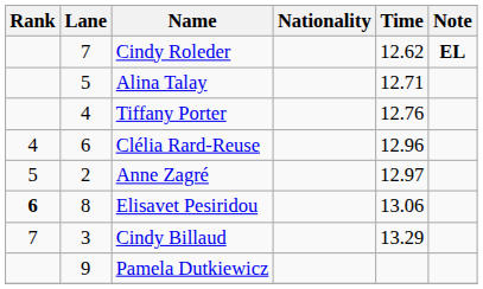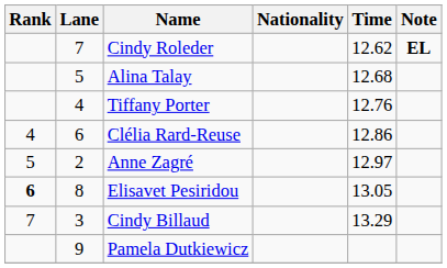 <table class="wikitable sortable" style="text-align:center">
 <tr>
 <th>Rank</th>
 <th>Lane</th>
 <th>Name</th>
 <th>Nationality</th>
 <th>Time</th>
 <th>Note</th>
 </tr>
 <tr>
 <td></td>
 <td>7</td>
 <td align=left><a href='#'>Cindy Roleder</a></td>
 <td align=left></td>
 <td>12.62</td>
 <td><strong>EL</strong></td>
 </tr>
 <tr>
 <td></td>
 <td>5</td>
 <td align=left><a href='#'>Alina Talay</a></td>
 <td align=left></td>
-<td>12.71</td>
+<td>12.68</td>
 <td></td>
 </tr>
 <tr>
 <td></td>
 <td>4</td>
 <td align=left><a href='#'>Tiffany Porter</a></td>
 <td align=left></td>
 <td>12.76</td>
 <td></td>
 </tr>
 <tr>
 <td>4</td>
 <td>6</td>
 <td align=left><a href='#'>Clélia Rard-Reuse</a></td>
 <td align=left></td>
-<td>12.96</td>
+<td>12.86</td>
 <td></td>
 </tr>
 <tr>
 <td>5</td>
 <td>2</td>
 <td align=left><a href='#'>Anne Zagré</a></td>
 <td align=left></td>
 <td>12.97</td>
 <td></td>
 </tr>
 <tr>
 <td><strong>6</strong></td>
 <td>8</td>
 <td align=left><a href='#'>Elisavet Pesiridou</a></td>
 <td align=left></td>
-<td>13.06</td>
+<td>13.05</td>
 <td></td>
 </tr>
 <tr>
 <td>7</td>
 <td>3</td>
 <td align=left><a href='#'>Cindy Billaud</a></td>
 <td align=left></td>
 <td>13.29</td>
 <td></td>
 </tr>
 <tr>
 <td></td>
 <td>9</td>
 <td align=left><a href='#'>Pamela Dutkiewicz</a></td>
 <td align=left></td>
 <td></td>
 <td></td>
 </tr>
 <tr>
 </tr>
 </table>
